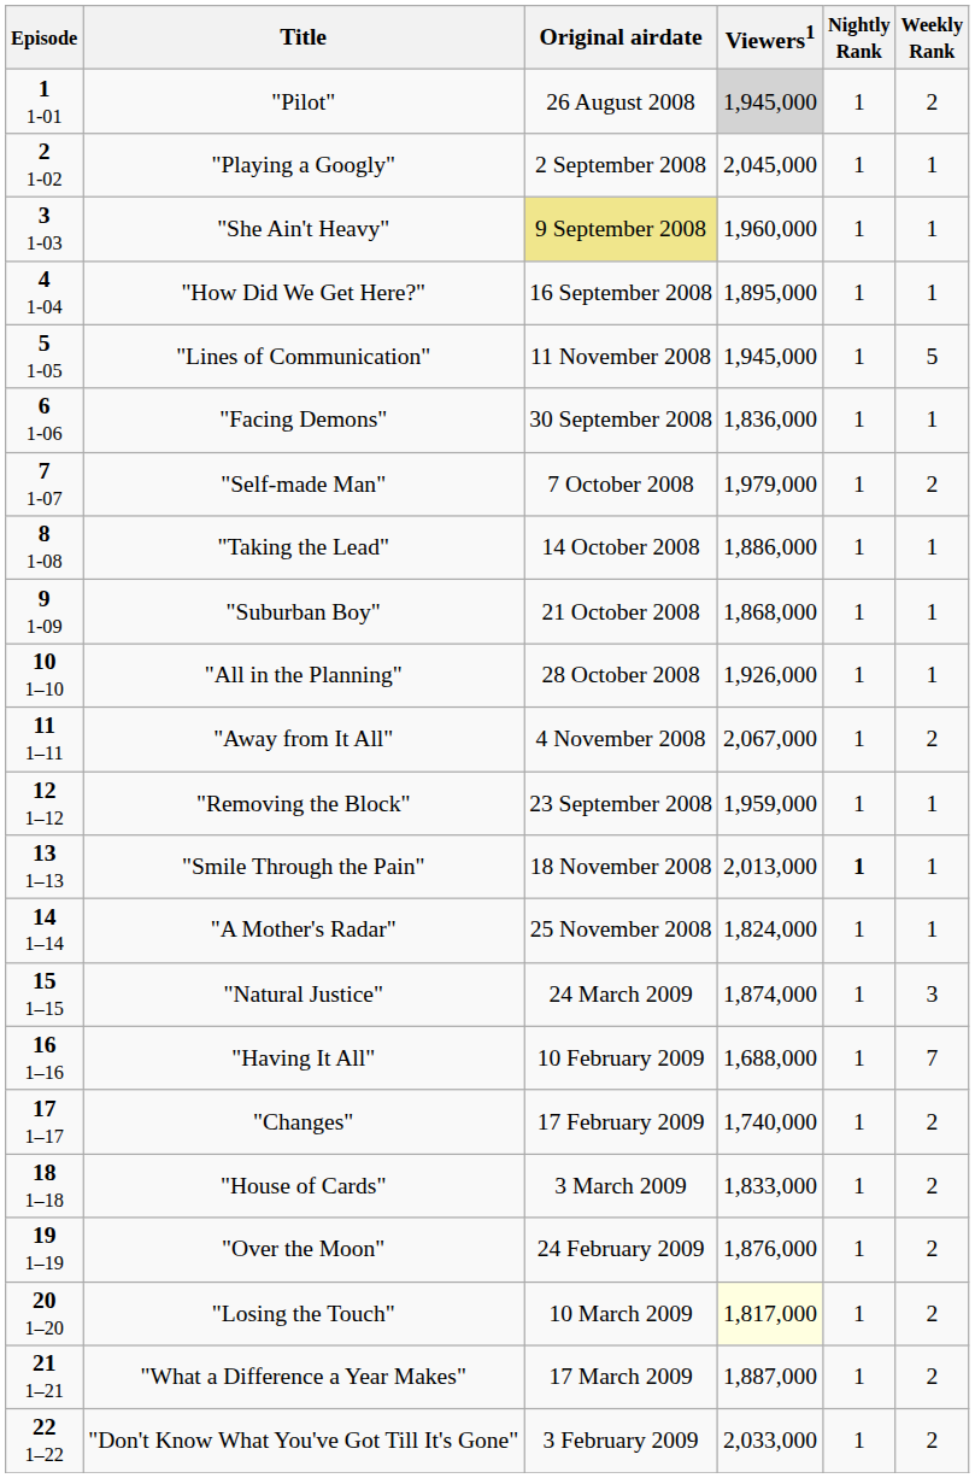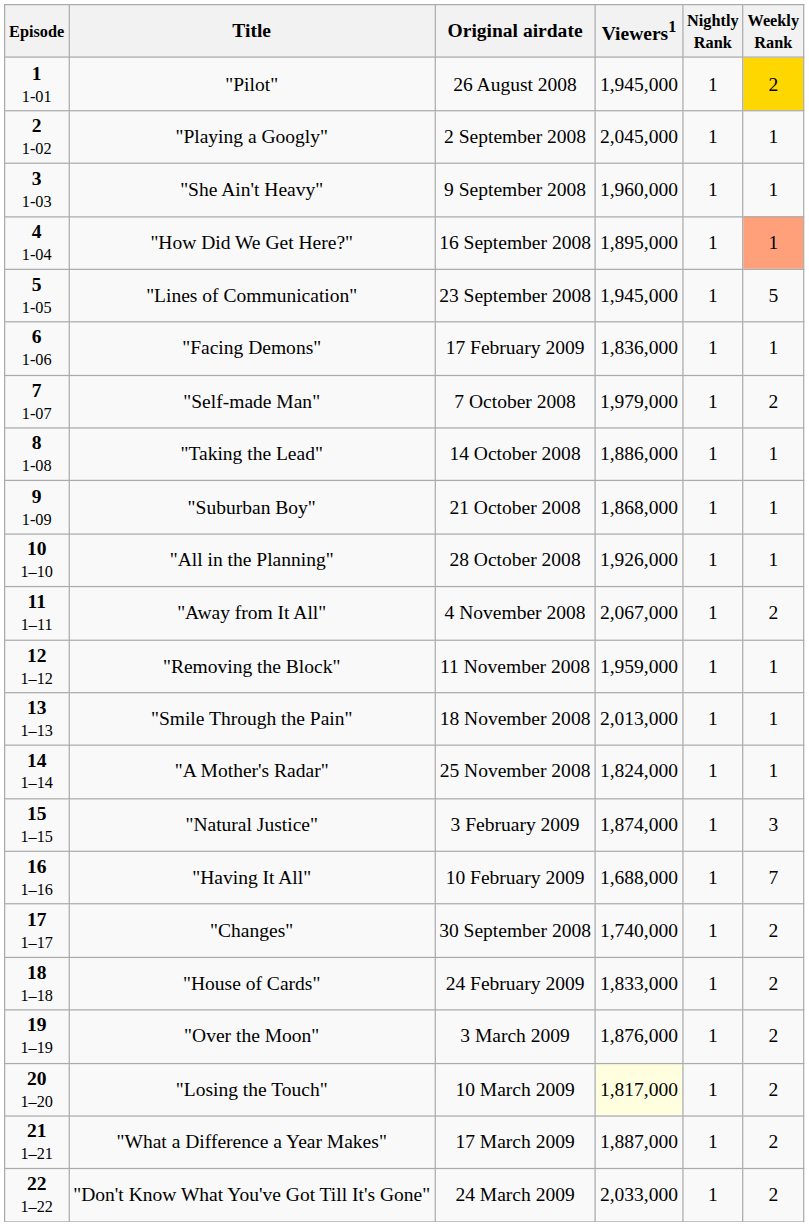 <table class="wikitable sortable">
 <tr>
 <th><strong><small>Episode</small></strong></th>
 <th>Title</th>
 <th>Original airdate</th>
 <th>Viewers<sup>1</sup></th>
 <th><strong><small>Nightly</small><br><small>Rank</small></strong></th>
 <th><strong><small>Weekly</small><br><small>Rank</small></strong></th>
 </tr>
 <tr>
 <td style="text-align:center"><strong>1</strong><br><small>1-01</small></td>
 <td style="text-align:center">"Pilot"</td>
 <td style="text-align:center">26 August 2008</td>
-<td style="background: lightgrey; text-align:center">1,945,000</td>
+<td style="text-align:center">1,945,000</td>
 <td style="text-align:center">1</td>
-<td style="text-align:center">2</td>
+<td style="background: gold; text-align:center">2</td>
 </tr>
 <tr>
 <td style="text-align:center"><strong>2</strong><br><small>1-02</small></td>
 <td style="text-align:center">"Playing a Googly"</td>
 <td style="text-align:center">2 September 2008</td>
 <td style="text-align:center">2,045,000</td>
 <td style="text-align:center">1</td>
 <td style="text-align:center">1</td>
 </tr>
 <tr>
 <td style="text-align:center"><strong>3</strong><br><small>1-03</small></td>
 <td style="text-align:center">"She Ain't Heavy"</td>
-<td style="background: khaki; text-align:center">9 September 2008</td>
+<td style="text-align:center">9 September 2008</td>
 <td style="text-align:center">1,960,000</td>
 <td style="text-align:center">1</td>
 <td style="text-align:center">1</td>
 </tr>
 <tr>
 <td style="text-align:center"><strong>4</strong><br><small>1-04</small></td>
 <td style="text-align:center">"How Did We Get Here?"</td>
 <td style="text-align:center">16 September 2008</td>
 <td style="text-align:center">1,895,000</td>
 <td style="text-align:center">1</td>
-<td style="text-align:center">1</td>
+<td style="background: lightsalmon; text-align:center">1</td>
 </tr>
 <tr>
 <td style="text-align:center"><strong>5</strong><br><small>1-05</small></td>
 <td style="text-align:center">"Lines of Communication"</td>
-<td style="text-align:center">11 November 2008</td>
+<td style="text-align:center">23 September 2008</td>
 <td style="text-align:center">1,945,000</td>
 <td style="text-align:center">1</td>
 <td style="text-align:center">5</td>
 </tr>
 <tr>
 <td style="text-align:center"><strong>6</strong><br><small>1-06</small></td>
 <td style="text-align:center">"Facing Demons"</td>
-<td style="text-align:center">30 September 2008</td>
+<td style="text-align:center">17 February 2009</td>
 <td style="text-align:center">1,836,000</td>
 <td style="text-align:center">1</td>
 <td style="text-align:center">1</td>
 </tr>
 <tr>
 <td style="text-align:center"><strong>7</strong><br><small>1-07</small></td>
 <td style="text-align:center">"Self-made Man"</td>
 <td style="text-align:center">7 October 2008</td>
 <td style="text-align:center">1,979,000</td>
 <td style="text-align:center">1</td>
 <td style="text-align:center">2</td>
 </tr>
 <tr>
 <td style="text-align:center"><strong>8</strong><br><small>1-08</small></td>
 <td style="text-align:center">"Taking the Lead"</td>
 <td style="text-align:center">14 October 2008</td>
 <td style="text-align:center">1,886,000</td>
 <td style="text-align:center">1</td>
 <td style="text-align:center">1</td>
 </tr>
 <tr>
 <td style="text-align:center"><strong>9</strong><br><small>1-09</small></td>
 <td style="text-align:center">"Suburban Boy"</td>
 <td style="text-align:center">21 October 2008</td>
 <td style="text-align:center">1,868,000</td>
 <td style="text-align:center">1</td>
 <td style="text-align:center">1</td>
 </tr>
 <tr>
 <td style="text-align:center"><strong>10</strong><br><small>1–10</small></td>
 <td style="text-align:center">"All in the Planning"</td>
 <td style="text-align:center">28 October 2008</td>
 <td style="text-align:center">1,926,000</td>
 <td style="text-align:center">1</td>
 <td style="text-align:center">1</td>
 </tr>
 <tr>
 <td style="text-align:center"><strong>11</strong><br><small>1–11</small></td>
 <td style="text-align:center">"Away from It All"</td>
 <td style="text-align:center">4 November 2008</td>
 <td style="text-align:center">2,067,000</td>
 <td style="text-align:center">1</td>
 <td style="text-align:center">2</td>
 </tr>
 <tr>
 <td style="text-align:center"><strong>12</strong><br><small>1–12</small></td>
 <td style="text-align:center">"Removing the Block"</td>
-<td style="text-align:center">23 September 2008</td>
+<td style="text-align:center">11 November 2008</td>
 <td style="text-align:center">1,959,000</td>
 <td style="text-align:center">1</td>
 <td style="text-align:center">1</td>
 </tr>
 <tr>
 <td style="text-align:center"><strong>13</strong><br><small>1–13</small></td>
 <td style="text-align:center">"Smile Through the Pain"</td>
 <td style="text-align:center">18 November 2008</td>
 <td style="text-align:center">2,013,000</td>
-<td style="text-align:center"><strong>1</strong></td>
+<td style="text-align:center">1</td>
 <td style="text-align:center">1</td>
 </tr>
 <tr>
 <td style="text-align:center"><strong>14</strong><br><small>1–14</small></td>
 <td style="text-align:center">"A Mother's Radar"</td>
 <td style="text-align:center">25 November 2008</td>
 <td style="text-align:center">1,824,000</td>
 <td style="text-align:center">1</td>
 <td style="text-align:center">1</td>
 </tr>
 <tr>
 <td style="text-align:center"><strong>15</strong><br><small>1–15</small></td>
 <td style="text-align:center">"Natural Justice"</td>
-<td style="text-align:center">24 March 2009</td>
+<td style="text-align:center">3 February 2009</td>
 <td style="text-align:center">1,874,000</td>
 <td style="text-align:center">1</td>
 <td style="text-align:center">3</td>
 </tr>
 <tr>
 <td style="text-align:center"><strong>16</strong><br><small>1–16</small></td>
 <td style="text-align:center">"Having It All"</td>
 <td style="text-align:center">10 February 2009</td>
 <td style="text-align:center">1,688,000</td>
 <td style="text-align:center">1</td>
 <td style="text-align:center">7</td>
 </tr>
 <tr>
 <td style="text-align:center"><strong>17</strong><br><small>1–17</small></td>
 <td style="text-align:center">"Changes"</td>
-<td style="text-align:center">17 February 2009</td>
+<td style="text-align:center">30 September 2008</td>
 <td style="text-align:center">1,740,000</td>
 <td style="text-align:center">1</td>
 <td style="text-align:center">2</td>
 </tr>
 <tr>
 <td style="text-align:center"><strong>18</strong><br><small>1–18</small></td>
 <td style="text-align:center">"House of Cards"</td>
-<td style="text-align:center">3 March 2009</td>
+<td style="text-align:center">24 February 2009</td>
 <td style="text-align:center">1,833,000</td>
 <td style="text-align:center">1</td>
 <td style="text-align:center">2</td>
 </tr>
 <tr>
 <td style="text-align:center"><strong>19</strong><br><small>1–19</small></td>
 <td style="text-align:center">"Over the Moon"</td>
-<td style="text-align:center">24 February 2009</td>
+<td style="text-align:center">3 March 2009</td>
 <td style="text-align:center">1,876,000</td>
 <td style="text-align:center">1</td>
 <td style="text-align:center">2</td>
 </tr>
 <tr>
 <td style="text-align:center"><strong>20</strong><br><small>1–20</small></td>
 <td style="text-align:center">"Losing the Touch"</td>
 <td style="text-align:center">10 March 2009</td>
 <td style="background: lightyellow; text-align:center">1,817,000</td>
 <td style="text-align:center">1</td>
 <td style="text-align:center">2</td>
 </tr>
 <tr>
 <td style="text-align:center"><strong>21</strong><br><small>1–21</small></td>
 <td style="text-align:center">"What a Difference a Year Makes"</td>
 <td style="text-align:center">17 March 2009</td>
 <td style="text-align:center">1,887,000</td>
 <td style="text-align:center">1</td>
 <td style="text-align:center">2</td>
 </tr>
 <tr>
 <td style="text-align:center"><strong>22</strong><br><small>1–22</small></td>
 <td style="text-align:center">"Don't Know What You've Got Till It's Gone"</td>
-<td style="text-align:center">3 February 2009</td>
+<td style="text-align:center">24 March 2009</td>
 <td style="text-align:center">2,033,000</td>
 <td style="text-align:center">1</td>
 <td style="text-align:center">2</td>
 </tr>
 <tr>
 </tr>
 </table>
